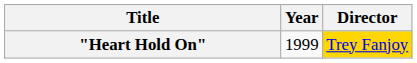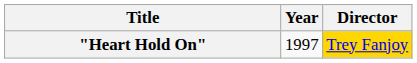 <table class="wikitable plainrowheaders">
 <tr>
 <th style="width:16em;">Title</th>
 <th>Year</th>
 <th>Director</th>
 </tr>
 <tr>
 <th scope="row">"Heart Hold On"</th>
-<td>1999</td>
+<td>1997</td>
 <td style="background: gold;"><a href='#'>Trey Fanjoy</a></td>
 </tr>
 </table>
